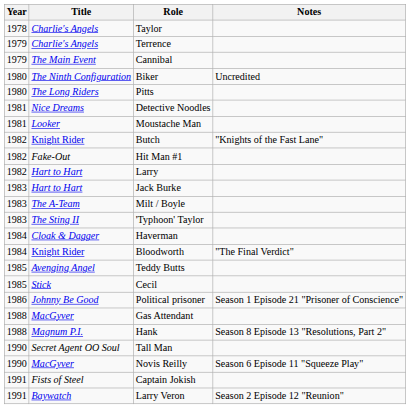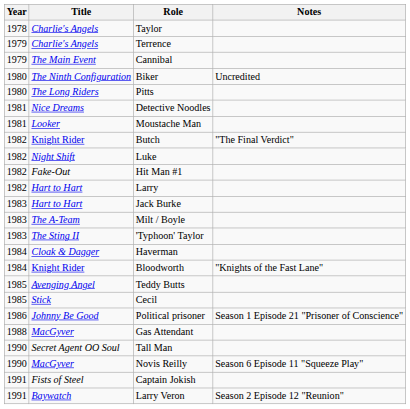 <table class="wikitable">
 <tr>
 <th>Year</th>
 <th>Title</th>
 <th>Role</th>
 <th>Notes</th>
 </tr>
 <tr>
 <td>1978</td>
 <td><em><a href='#'>Charlie's Angels</a></em></td>
 <td>Taylor</td>
 <td></td>
 </tr>
 <tr>
 <td>1979</td>
 <td><em><a href='#'>Charlie's Angels</a></em></td>
 <td>Terrence</td>
 <td></td>
 </tr>
 <tr>
 <td>1979</td>
 <td><em><a href='#'>The Main Event</a></em></td>
 <td>Cannibal</td>
 <td></td>
 </tr>
 <tr>
 <td>1980</td>
 <td><em><a href='#'>The Ninth Configuration</a></em></td>
 <td>Biker</td>
 <td>Uncredited</td>
 </tr>
 <tr>
 <td>1980</td>
 <td><em><a href='#'>The Long Riders</a></em></td>
 <td>Pitts</td>
 <td></td>
 </tr>
 <tr>
 <td>1981</td>
 <td><em><a href='#'>Nice Dreams</a></em></td>
 <td>Detective Noodles</td>
 <td></td>
 </tr>
 <tr>
 <td>1981</td>
 <td><em><a href='#'>Looker</a></em></td>
 <td>Moustache Man</td>
 <td></td>
 </tr>
 <tr>
 <td>1982</td>
 <td><a href='#'>Knight Rider</a></td>
 <td>Butch</td>
-<td>"Knights of the Fast Lane"</td>
+<td>"The Final Verdict"</td>
+</tr>
+<tr>
+<td>1982</td>
+<td><em><a href='#'>Night Shift</a></em></td>
+<td>Luke</td>
+<td></td>
 </tr>
 <tr>
 <td>1982</td>
 <td><em>Fake-Out</em></td>
 <td>Hit Man #1</td>
 <td></td>
 </tr>
 <tr>
 <td>1982</td>
 <td><em><a href='#'>Hart to Hart</a></em></td>
 <td>Larry</td>
 <td></td>
 </tr>
 <tr>
 <td>1983</td>
 <td><em><a href='#'>Hart to Hart</a></em></td>
 <td>Jack Burke</td>
 <td></td>
 </tr>
 <tr>
 <td>1983</td>
 <td><em><a href='#'>The A-Team</a></em></td>
 <td>Milt / Boyle</td>
 <td></td>
 </tr>
 <tr>
 <td>1983</td>
 <td><em><a href='#'>The Sting II</a></em></td>
 <td>'Typhoon' Taylor</td>
 <td></td>
 </tr>
 <tr>
 <td>1984</td>
 <td><em><a href='#'>Cloak & Dagger</a></em></td>
 <td>Haverman</td>
 <td></td>
 </tr>
 <tr>
 <td>1984</td>
 <td><a href='#'>Knight Rider</a></td>
 <td>Bloodworth</td>
-<td>"The Final Verdict"</td>
+<td>"Knights of the Fast Lane"</td>
 </tr>
 <tr>
 <td>1985</td>
 <td><em><a href='#'>Avenging Angel</a></em></td>
 <td>Teddy Butts</td>
 <td></td>
 </tr>
 <tr>
 <td>1985</td>
 <td><em><a href='#'>Stick</a></em></td>
 <td>Cecil</td>
 <td></td>
 </tr>
 <tr>
 <td>1986</td>
 <td><em><a href='#'>Johnny Be Good</a></em></td>
 <td>Political prisoner</td>
 <td>Season 1 Episode 21 "Prisoner of Conscience"</td>
 </tr>
 <tr>
 <td>1988</td>
 <td><em><a href='#'>MacGyver</a></em></td>
 <td>Gas Attendant</td>
 <td></td>
 </tr>
 <tr>
-<td>1988</td>
-<td><em><a href='#'>Magnum P.I.</a></em></td>
-<td>Hank</td>
-<td>Season 8 Episode 13 "Resolutions, Part 2"</td>
-</tr>
-<tr>
 <td>1990</td>
 <td><em>Secret Agent OO Soul</em></td>
 <td>Tall Man</td>
 <td></td>
 </tr>
 <tr>
 <td>1990</td>
 <td><em><a href='#'>MacGyver</a></em></td>
 <td>Novis Reilly</td>
 <td>Season 6 Episode 11 "Squeeze Play"</td>
 </tr>
 <tr>
 <td>1991</td>
 <td><em>Fists of Steel</em></td>
 <td>Captain Jokish</td>
 <td></td>
 </tr>
 <tr>
 <td>1991</td>
 <td><em><a href='#'>Baywatch</a></em></td>
 <td>Larry Veron</td>
 <td>Season 2 Episode 12 "Reunion"</td>
 </tr>
 </table>
